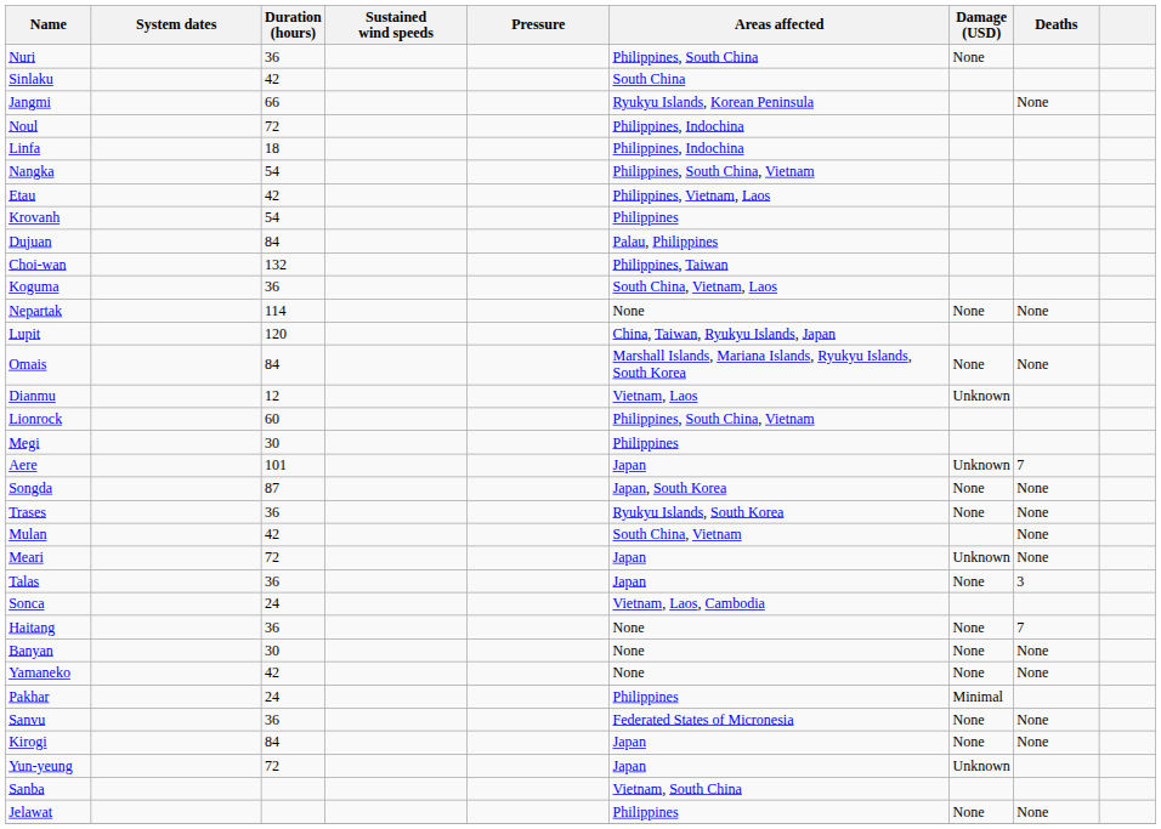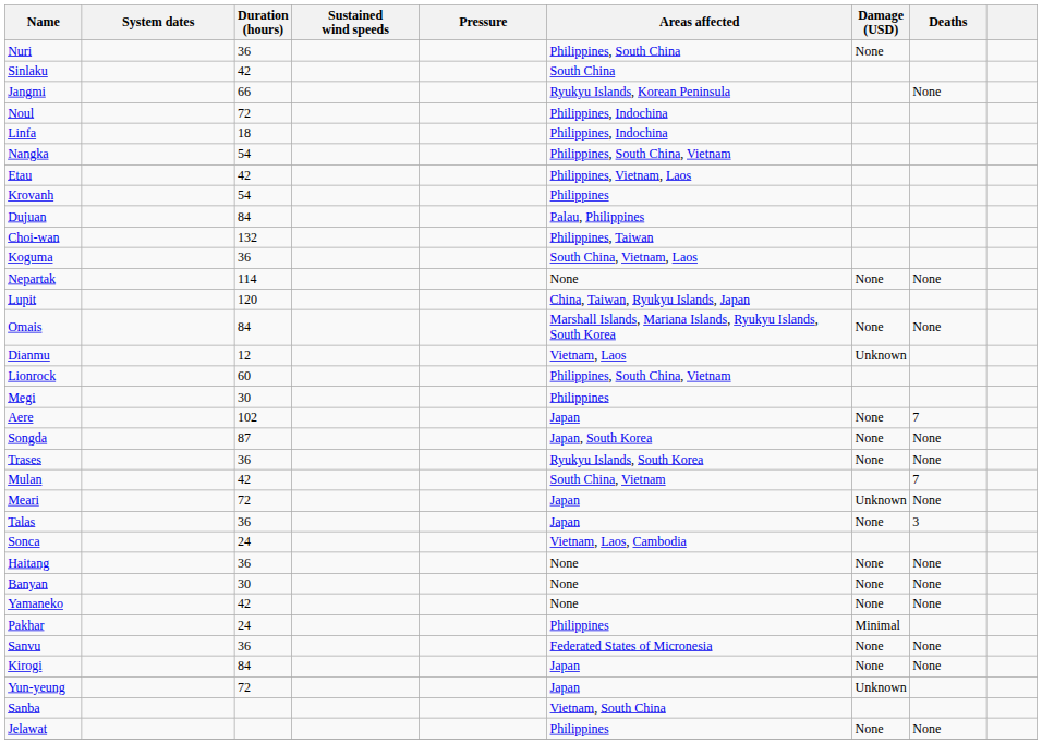 <table class="wikitable sortable" width="100%">
 <tr>
 <th scope="col" width="7.5%">Name</th>
 <th scope="col" width="15%">System dates</th>
 <th scope="col" width="5%">Duration<br>(hours)</th>
 <th scope="col" width="12.5%">Sustained<br>wind speeds</th>
 <th scope="col" width="12.5%">Pressure</th>
 <th scope="col" width="30%" class="unsortable">Areas affected</th>
 <th scope="col" width="5%">Damage<br>(USD)</th>
 <th scope="col" width="7.5%">Deaths</th>
 <th scope="col" width="5%" class="unsortable"></th>
 </tr>
 <tr>
 <td><a href='#'>Nuri</a></td>
 <td></td>
 <td>36</td>
 <td></td>
 <td></td>
 <td><a href='#'>Philippines</a>, <a href='#'>South China</a></td>
 <td>None</td>
 <td></td>
 <td></td>
 </tr>
 <tr>
 <td><a href='#'>Sinlaku</a></td>
 <td></td>
 <td>42</td>
 <td></td>
 <td></td>
 <td><a href='#'>South China</a></td>
 <td></td>
 <td></td>
 <td></td>
 </tr>
 <tr>
 <td><a href='#'>Jangmi</a></td>
 <td></td>
 <td>66</td>
 <td></td>
 <td></td>
 <td><a href='#'>Ryukyu Islands</a>, <a href='#'>Korean Peninsula</a></td>
 <td></td>
 <td>None</td>
 <td></td>
 </tr>
 <tr>
 <td><a href='#'>Noul</a></td>
 <td></td>
 <td>72</td>
 <td></td>
 <td></td>
 <td><a href='#'>Philippines</a>, <a href='#'>Indochina</a></td>
 <td></td>
 <td></td>
 <td></td>
 </tr>
 <tr>
 <td><a href='#'>Linfa</a></td>
 <td></td>
 <td>18</td>
 <td></td>
 <td></td>
 <td><a href='#'>Philippines</a>, <a href='#'>Indochina</a></td>
 <td></td>
 <td></td>
 <td></td>
 </tr>
 <tr>
 <td><a href='#'>Nangka</a></td>
 <td></td>
 <td>54</td>
 <td></td>
 <td></td>
 <td><a href='#'>Philippines</a>, <a href='#'>South China</a>, <a href='#'>Vietnam</a></td>
 <td></td>
 <td></td>
 <td></td>
 </tr>
 <tr>
 <td><a href='#'>Etau</a></td>
 <td></td>
 <td>42</td>
 <td></td>
 <td></td>
 <td><a href='#'>Philippines</a>, <a href='#'>Vietnam</a>, <a href='#'>Laos</a></td>
 <td></td>
 <td></td>
 <td></td>
 </tr>
 <tr>
 <td><a href='#'>Krovanh</a></td>
 <td></td>
 <td>54</td>
 <td></td>
 <td></td>
 <td><a href='#'>Philippines</a></td>
 <td></td>
 <td></td>
 <td></td>
 </tr>
 <tr>
 <td><a href='#'>Dujuan</a></td>
 <td></td>
 <td>84</td>
 <td></td>
 <td></td>
 <td><a href='#'>Palau</a>, <a href='#'>Philippines</a></td>
 <td></td>
 <td></td>
 <td></td>
 </tr>
 <tr>
 <td><a href='#'>Choi-wan</a></td>
 <td></td>
 <td>132</td>
 <td></td>
 <td></td>
 <td><a href='#'>Philippines</a>, <a href='#'>Taiwan</a></td>
 <td></td>
 <td></td>
 <td></td>
 </tr>
 <tr>
 <td><a href='#'>Koguma</a></td>
 <td></td>
 <td>36</td>
 <td></td>
 <td></td>
 <td><a href='#'>South China</a>, <a href='#'>Vietnam</a>, <a href='#'>Laos</a></td>
 <td></td>
 <td></td>
 <td></td>
 </tr>
 <tr>
 <td><a href='#'>Nepartak</a></td>
 <td></td>
 <td>114</td>
 <td></td>
 <td></td>
 <td>None</td>
 <td>None</td>
 <td>None</td>
 <td></td>
 </tr>
 <tr>
 <td><a href='#'>Lupit</a></td>
 <td></td>
 <td>120</td>
 <td></td>
 <td></td>
 <td><a href='#'>China</a>, <a href='#'>Taiwan</a>, <a href='#'>Ryukyu Islands</a>, <a href='#'>Japan</a></td>
 <td></td>
 <td></td>
 <td></td>
 </tr>
 <tr>
 <td><a href='#'>Omais</a></td>
 <td></td>
 <td>84</td>
 <td></td>
 <td></td>
 <td><a href='#'>Marshall Islands</a>, <a href='#'>Mariana Islands</a>, <a href='#'>Ryukyu Islands</a>, <a href='#'>South Korea</a></td>
 <td>None</td>
 <td>None</td>
 <td></td>
 </tr>
 <tr>
 <td><a href='#'>Dianmu</a></td>
 <td></td>
 <td>12</td>
 <td></td>
 <td></td>
 <td><a href='#'>Vietnam</a>, <a href='#'>Laos</a></td>
 <td>Unknown</td>
 <td></td>
 <td></td>
 </tr>
 <tr>
 <td><a href='#'>Lionrock</a></td>
 <td></td>
 <td>60</td>
 <td></td>
 <td></td>
 <td><a href='#'>Philippines</a>, <a href='#'>South China</a>, <a href='#'>Vietnam</a></td>
 <td></td>
 <td></td>
 <td></td>
 </tr>
 <tr>
 <td><a href='#'>Megi</a></td>
 <td></td>
 <td>30</td>
 <td></td>
 <td></td>
 <td><a href='#'>Philippines</a></td>
 <td></td>
 <td></td>
 <td></td>
 </tr>
 <tr>
 <td><a href='#'>Aere</a></td>
 <td></td>
-<td>101</td>
+<td>102</td>
 <td></td>
 <td></td>
 <td><a href='#'>Japan</a></td>
-<td>Unknown</td>
+<td>None</td>
 <td>7</td>
 <td></td>
 </tr>
 <tr>
 <td><a href='#'>Songda</a></td>
 <td></td>
 <td>87</td>
 <td></td>
 <td></td>
 <td><a href='#'>Japan</a>, <a href='#'>South Korea</a></td>
 <td>None</td>
 <td>None</td>
 <td></td>
 </tr>
 <tr>
 <td><a href='#'>Trases</a></td>
 <td></td>
 <td>36</td>
 <td></td>
 <td></td>
 <td><a href='#'>Ryukyu Islands</a>, <a href='#'>South Korea</a></td>
 <td>None</td>
 <td>None</td>
 <td></td>
 </tr>
 <tr>
 <td><a href='#'>Mulan</a></td>
 <td></td>
 <td>42</td>
 <td></td>
 <td></td>
 <td><a href='#'>South China</a>, <a href='#'>Vietnam</a></td>
 <td></td>
-<td>None</td>
+<td>7</td>
 <td></td>
 </tr>
 <tr>
 <td><a href='#'>Meari</a></td>
 <td></td>
 <td>72</td>
 <td></td>
 <td></td>
 <td><a href='#'>Japan</a></td>
 <td>Unknown</td>
 <td>None</td>
 <td></td>
 </tr>
 <tr>
 <td><a href='#'>Talas</a></td>
 <td></td>
 <td>36</td>
 <td></td>
 <td></td>
 <td><a href='#'>Japan</a></td>
 <td>None</td>
 <td>3</td>
 <td></td>
 </tr>
 <tr>
 <td><a href='#'>Sonca</a></td>
 <td></td>
 <td>24</td>
 <td></td>
 <td></td>
 <td><a href='#'>Vietnam</a>, <a href='#'>Laos</a>, <a href='#'>Cambodia</a></td>
 <td></td>
 <td></td>
 <td></td>
 </tr>
 <tr>
 <td><a href='#'>Haitang</a></td>
 <td></td>
 <td>36</td>
 <td></td>
 <td></td>
 <td>None</td>
 <td>None</td>
-<td>7</td>
+<td>None</td>
 <td></td>
 </tr>
 <tr>
 <td><a href='#'>Banyan</a></td>
 <td></td>
 <td>30</td>
 <td></td>
 <td></td>
 <td>None</td>
 <td>None</td>
 <td>None</td>
 <td></td>
 </tr>
 <tr>
 <td><a href='#'>Yamaneko</a></td>
 <td></td>
 <td>42</td>
 <td></td>
 <td></td>
 <td>None</td>
 <td>None</td>
 <td>None</td>
 <td></td>
 </tr>
 <tr>
 <td><a href='#'>Pakhar</a></td>
 <td></td>
 <td>24</td>
 <td></td>
 <td></td>
 <td><a href='#'>Philippines</a></td>
 <td>Minimal</td>
 <td></td>
 <td></td>
 </tr>
 <tr>
 <td><a href='#'>Sanvu</a></td>
 <td></td>
 <td>36</td>
 <td></td>
 <td></td>
 <td><a href='#'>Federated States of Micronesia</a></td>
 <td>None</td>
 <td>None</td>
 <td></td>
 </tr>
 <tr>
 <td><a href='#'>Kirogi</a></td>
 <td></td>
 <td>84</td>
 <td></td>
 <td></td>
 <td><a href='#'>Japan</a></td>
 <td>None</td>
 <td>None</td>
 <td></td>
 </tr>
 <tr>
 <td><a href='#'>Yun-yeung</a></td>
 <td></td>
 <td>72</td>
 <td></td>
 <td></td>
 <td><a href='#'>Japan</a></td>
 <td>Unknown</td>
 <td></td>
 <td></td>
 </tr>
 <tr>
 <td><a href='#'>Sanba</a></td>
 <td></td>
 <td></td>
 <td></td>
 <td></td>
 <td><a href='#'>Vietnam</a>, <a href='#'>South China</a></td>
 <td></td>
 <td></td>
 <td></td>
 </tr>
 <tr>
 <td><a href='#'>Jelawat</a></td>
 <td></td>
 <td></td>
 <td></td>
 <td></td>
 <td><a href='#'>Philippines</a></td>
 <td>None</td>
 <td>None</td>
 <td></td>
 </tr>
 <tr>
 </tr>
 </table>
